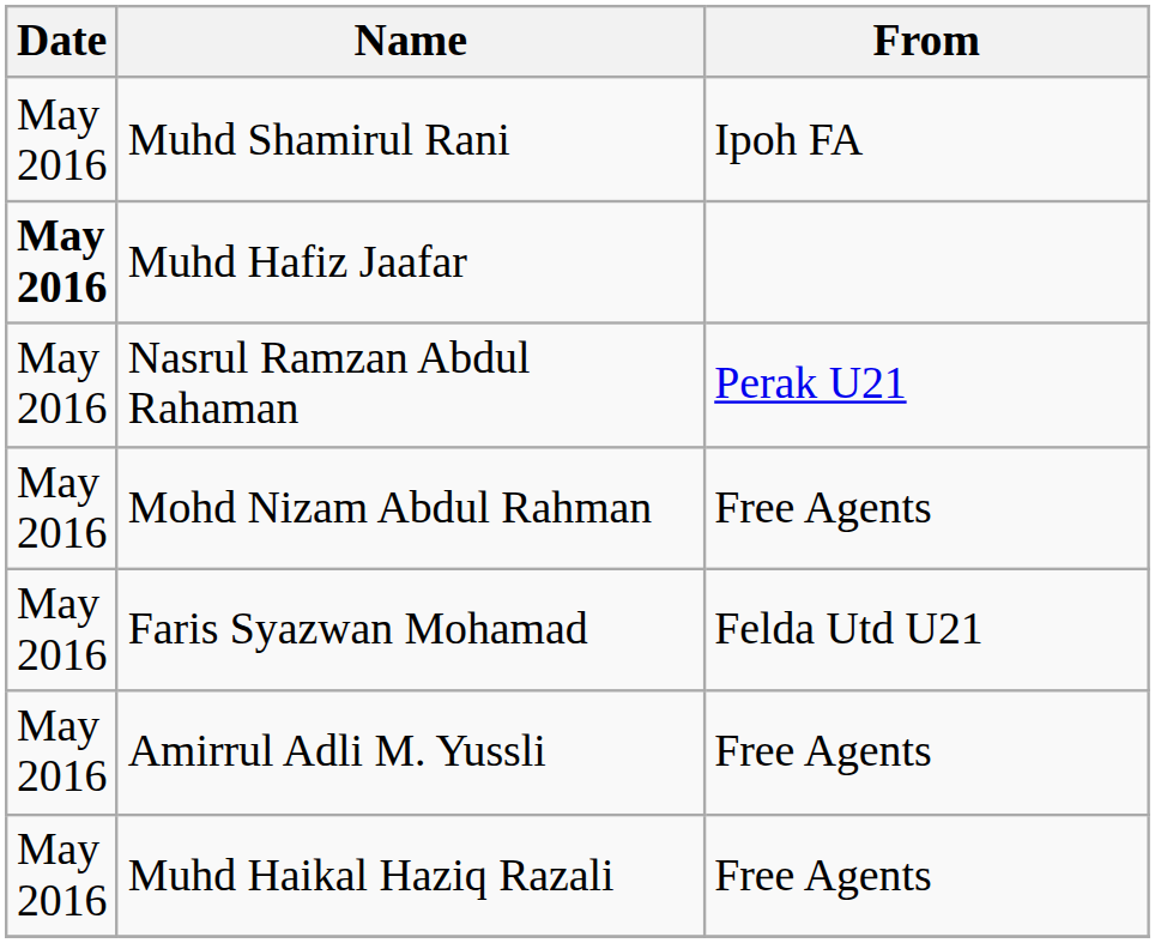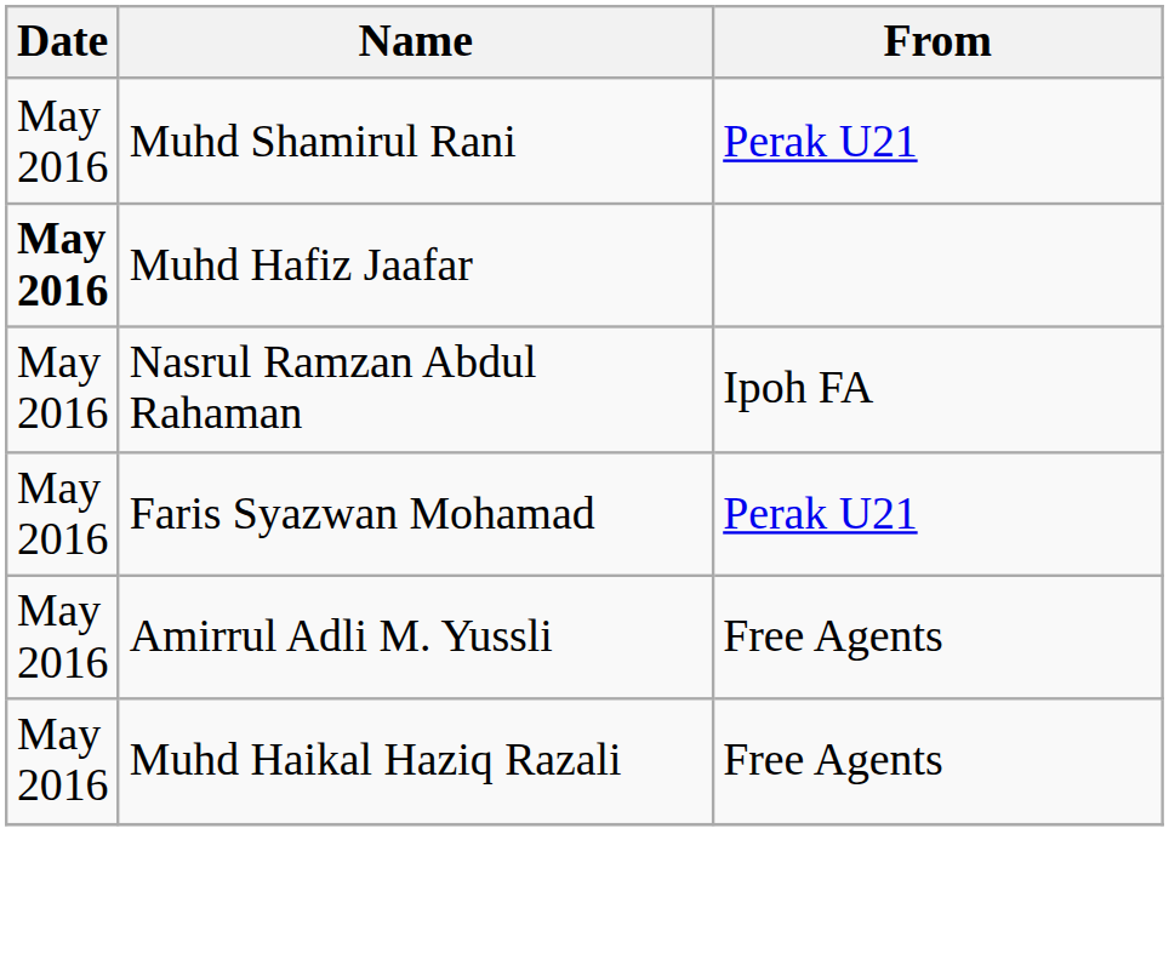 <table class="wikitable sortable">
 <tr>
 <th width= 25>Date</th>
 <th width= 200>Name</th>
 <th width= 150>From</th>
 </tr>
 <tr>
 <td>May 2016</td>
 <td> Muhd Shamirul Rani</td>
-<td> Ipoh FA</td>
+<td> <a href='#'>Perak U21</a></td>
 </tr>
 <tr>
 <td><strong>May 2016</strong></td>
 <td> Muhd Hafiz Jaafar</td>
 <td></td>
 </tr>
 <tr>
 <td>May 2016</td>
 <td> Nasrul Ramzan Abdul Rahaman</td>
-<td> <a href='#'>Perak U21</a></td>
-</tr>
-<tr>
-<td>May 2016</td>
-<td> Mohd Nizam Abdul Rahman</td>
-<td>Free Agents</td>
+<td> Ipoh FA</td>
 </tr>
 <tr>
 <td>May 2016</td>
 <td> Faris Syazwan Mohamad</td>
-<td> Felda Utd U21</td>
+<td> <a href='#'>Perak U21</a></td>
 </tr>
 <tr>
 <td>May 2016</td>
 <td> Amirrul Adli M. Yussli</td>
 <td>Free Agents</td>
 </tr>
 <tr>
 <td>May 2016</td>
 <td> Muhd Haikal Haziq Razali</td>
 <td>Free Agents</td>
 </tr>
 <tr>
 </tr>
 </table>
